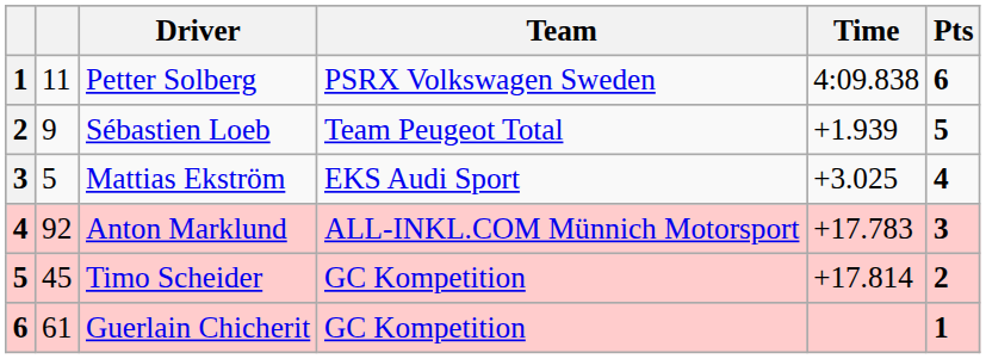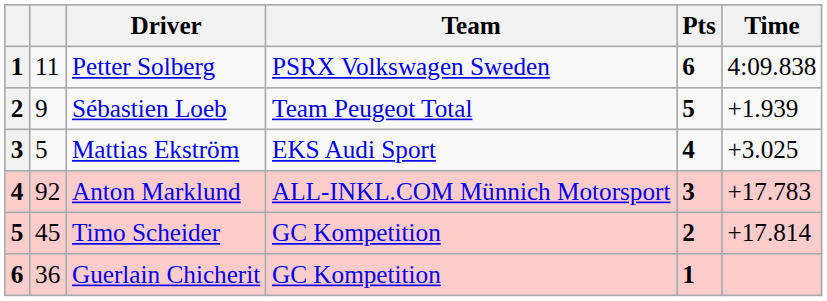 <table class="wikitable" style="font-size:95%">
 <tr>
 <th></th>
 <th></th>
 <th>Driver</th>
 <th>Team</th>
+<th>Pts</th>
 <th>Time</th>
-<th>Pts</th>
 </tr>
 <tr>
 <th>1</th>
 <td>11</td>
 <td> <a href='#'>Petter Solberg</a></td>
 <td><a href='#'>PSRX Volkswagen Sweden</a></td>
+<td><strong>6</strong></td>
 <td>4:09.838</td>
-<td><strong>6</strong></td>
 </tr>
 <tr>
 <th>2</th>
 <td>9</td>
 <td> <a href='#'>Sébastien Loeb</a></td>
 <td><a href='#'>Team Peugeot Total</a></td>
+<td><strong>5</strong></td>
 <td>+1.939</td>
-<td><strong>5</strong></td>
 </tr>
 <tr>
 <th>3</th>
 <td>5</td>
 <td> <a href='#'>Mattias Ekström</a></td>
 <td><a href='#'>EKS Audi Sport</a></td>
+<td><strong>4</strong></td>
 <td>+3.025</td>
-<td><strong>4</strong></td>
 </tr>
 <tr>
 <th style="background:#ffcccc;">4</th>
 <td style="background:#ffcccc;">92</td>
 <td style="background:#ffcccc;"> <a href='#'>Anton Marklund</a></td>
 <td style="background:#ffcccc;"><a href='#'>ALL-INKL.COM Münnich Motorsport</a></td>
+<td style="background:#ffcccc;"><strong>3</strong></td>
 <td style="background:#ffcccc;">+17.783</td>
-<td style="background:#ffcccc;"><strong>3</strong></td>
 </tr>
 <tr>
 <th style="background:#ffcccc;">5</th>
 <td style="background:#ffcccc;">45</td>
 <td style="background:#ffcccc;"> <a href='#'>Timo Scheider</a></td>
 <td style="background:#ffcccc;"><a href='#'>GC Kompetition</a></td>
+<td style="background:#ffcccc;"><strong>2</strong></td>
 <td style="background:#ffcccc;">+17.814</td>
-<td style="background:#ffcccc;"><strong>2</strong></td>
 </tr>
 <tr>
 <th style="background:#ffcccc;">6</th>
-<td style="background:#ffcccc;">61</td>
+<td style="background:#ffcccc;">36</td>
 <td style="background:#ffcccc;"> <a href='#'>Guerlain Chicherit</a></td>
 <td style="background:#ffcccc;"><a href='#'>GC Kompetition</a></td>
+<td style="background:#ffcccc;"><strong>1</strong></td>
 <td style="background:#ffcccc;"></td>
-<td style="background:#ffcccc;"><strong>1</strong></td>
 </tr>
 </table>
